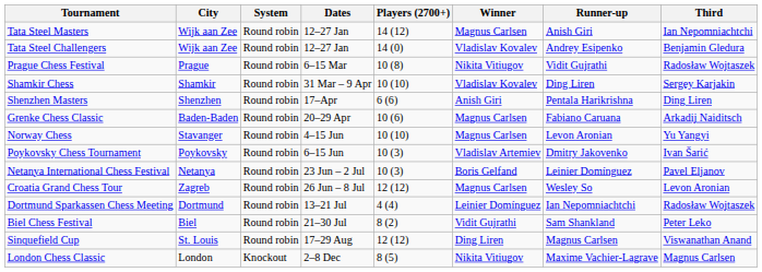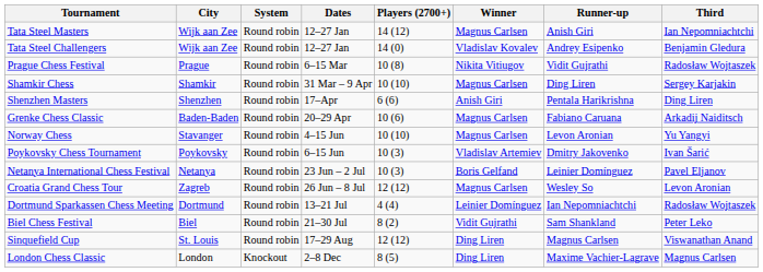 <table class="wikitable">
 <tr>
 <th>Tournament</th>
 <th>City</th>
 <th>System</th>
 <th>Dates</th>
 <th>Players (2700+)</th>
 <th>Winner</th>
 <th>Runner-up</th>
 <th>Third</th>
 </tr>
 <tr>
 <td><a href='#'>Tata Steel Masters</a></td>
 <td> <a href='#'>Wijk aan Zee</a></td>
 <td>Round robin</td>
 <td>12–27 Jan</td>
 <td>14 (12)</td>
 <td> <a href='#'>Magnus Carlsen</a></td>
 <td> <a href='#'>Anish Giri</a></td>
 <td> <a href='#'>Ian Nepomniachtchi</a></td>
 </tr>
 <tr>
 <td><a href='#'>Tata Steel Challengers</a></td>
 <td> <a href='#'>Wijk aan Zee</a></td>
 <td>Round robin</td>
 <td>12–27 Jan</td>
 <td>14 (0)</td>
 <td> <a href='#'>Vladislav Kovalev</a></td>
 <td> <a href='#'>Andrey Esipenko</a></td>
 <td> <a href='#'>Benjamin Gledura</a></td>
 </tr>
 <tr>
 <td><a href='#'>Prague Chess Festival</a></td>
 <td> <a href='#'>Prague</a></td>
 <td>Round robin</td>
 <td>6–15 Mar</td>
 <td>10 (8)</td>
 <td> <a href='#'>Nikita Vitiugov</a></td>
 <td> <a href='#'>Vidit Gujrathi</a></td>
 <td> <a href='#'>Radosław Wojtaszek</a></td>
 </tr>
 <tr>
 <td><a href='#'>Shamkir Chess</a></td>
 <td> <a href='#'>Shamkir</a></td>
 <td>Round robin</td>
 <td>31 Mar – 9 Apr</td>
 <td>10 (10)</td>
-<td> <a href='#'>Vladislav Kovalev</a></td>
+<td> <a href='#'>Magnus Carlsen</a></td>
 <td> <a href='#'>Ding Liren</a></td>
 <td> <a href='#'>Sergey Karjakin</a></td>
 </tr>
 <tr>
 <td><a href='#'>Shenzhen Masters</a></td>
 <td> <a href='#'>Shenzhen</a></td>
 <td>Round robin</td>
 <td>17–Apr</td>
 <td>6 (6)</td>
 <td> <a href='#'>Anish Giri</a></td>
 <td> <a href='#'>Pentala Harikrishna</a></td>
 <td> <a href='#'>Ding Liren</a></td>
 </tr>
 <tr>
 <td><a href='#'>Grenke Chess Classic</a></td>
 <td> <a href='#'>Baden-Baden</a></td>
 <td>Round robin</td>
 <td>20–29 Apr</td>
 <td>10 (6)</td>
 <td> <a href='#'>Magnus Carlsen</a></td>
 <td> <a href='#'>Fabiano Caruana</a></td>
 <td> <a href='#'>Arkadij Naiditsch</a></td>
 </tr>
 <tr>
 <td><a href='#'>Norway Chess</a></td>
 <td> <a href='#'>Stavanger</a></td>
 <td>Round robin</td>
 <td>4–15 Jun</td>
 <td>10 (10)</td>
 <td> <a href='#'>Magnus Carlsen</a></td>
 <td> <a href='#'>Levon Aronian</a></td>
 <td> <a href='#'>Yu Yangyi</a></td>
 </tr>
 <tr>
 <td><a href='#'>Poykovsky Chess Tournament</a></td>
 <td> <a href='#'>Poykovsky</a></td>
 <td>Round robin</td>
 <td>6–15 Jun</td>
 <td>10 (3)</td>
 <td> <a href='#'>Vladislav Artemiev</a></td>
 <td> <a href='#'>Dmitry Jakovenko</a></td>
 <td> <a href='#'>Ivan Šarić</a></td>
 </tr>
 <tr>
 <td><a href='#'>Netanya International Chess Festival</a></td>
 <td> <a href='#'>Netanya</a></td>
 <td>Round robin</td>
 <td>23 Jun – 2 Jul</td>
 <td>10 (3)</td>
 <td> <a href='#'>Boris Gelfand</a></td>
 <td> <a href='#'>Leinier Domínguez</a></td>
 <td> <a href='#'>Pavel Eljanov</a></td>
 </tr>
 <tr>
 <td><a href='#'>Croatia Grand Chess Tour</a></td>
 <td> <a href='#'>Zagreb</a></td>
 <td>Round robin</td>
 <td>26 Jun – 8 Jul</td>
 <td>12 (12)</td>
 <td> <a href='#'>Magnus Carlsen</a></td>
 <td> <a href='#'>Wesley So</a></td>
 <td> <a href='#'>Levon Aronian</a></td>
 </tr>
 <tr>
 <td><a href='#'>Dortmund Sparkassen Chess Meeting</a></td>
 <td> <a href='#'>Dortmund</a></td>
 <td>Round robin</td>
 <td>13–21 Jul</td>
 <td>4 (4)</td>
 <td> <a href='#'>Leinier Domínguez</a></td>
 <td> <a href='#'>Ian Nepomniachtchi</a></td>
 <td> <a href='#'>Radosław Wojtaszek</a></td>
 </tr>
 <tr>
 <td><a href='#'>Biel Chess Festival</a></td>
 <td> <a href='#'>Biel</a></td>
 <td>Round robin</td>
 <td>21–30 Jul</td>
 <td>8 (2)</td>
 <td> <a href='#'>Vidit Gujrathi</a></td>
 <td> <a href='#'>Sam Shankland</a></td>
 <td> <a href='#'>Peter Leko</a></td>
 </tr>
 <tr>
 <td><a href='#'>Sinquefield Cup</a></td>
 <td> <a href='#'>St. Louis</a></td>
 <td>Round robin</td>
 <td>17–29 Aug</td>
 <td>12 (12)</td>
 <td> <a href='#'>Ding Liren</a></td>
 <td> <a href='#'>Magnus Carlsen</a></td>
 <td> <a href='#'>Viswanathan Anand</a></td>
 </tr>
 <tr>
 <td><a href='#'>London Chess Classic</a></td>
 <td> London</td>
 <td>Knockout</td>
 <td>2–8 Dec</td>
 <td>8 (5)</td>
-<td> <a href='#'>Nikita Vitiugov</a></td>
+<td> <a href='#'>Ding Liren</a></td>
 <td> <a href='#'>Maxime Vachier-Lagrave</a></td>
 <td> <a href='#'>Magnus Carlsen</a></td>
 </tr>
 </table>
